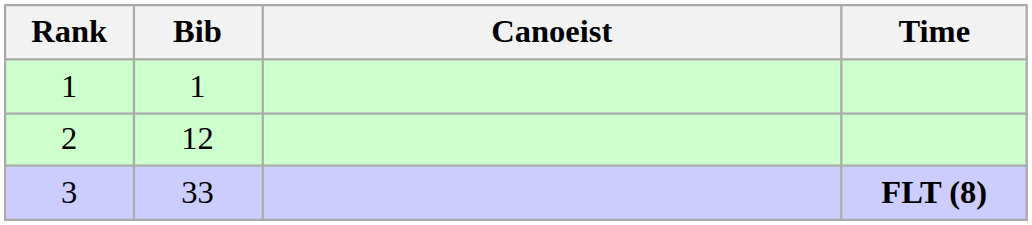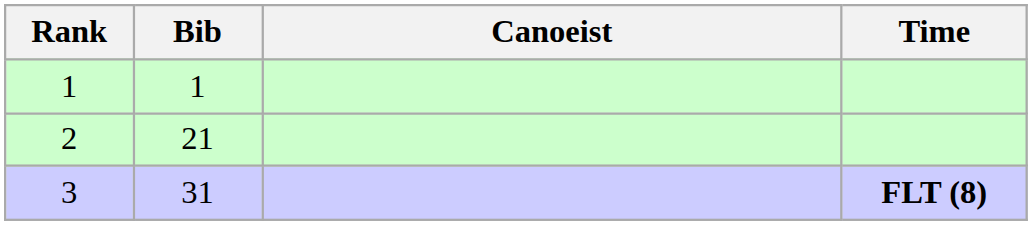 <table class="wikitable" style="font-size:90%; text-align:center">
 <tr>
 <th width="50">Rank</th>
 <th width="50">Bib</th>
 <th width="250">Canoeist</th>
 <th width="75">Time</th>
 </tr>
 <tr bgcolor="#CCFFCC">
 <td>1</td>
 <td>1</td>
 <td align="left"></td>
 <td></td>
 </tr>
 <tr bgcolor="#CCFFCC">
 <td>2</td>
-<td>12</td>
+<td>21</td>
 <td align="left"></td>
 <td></td>
 </tr>
 <tr bgcolor="#CCCCFF">
 <td>3</td>
-<td>33</td>
+<td>31</td>
 <td align="left"></td>
 <td><strong>FLT (8)</strong></td>
 </tr>
 </table>
